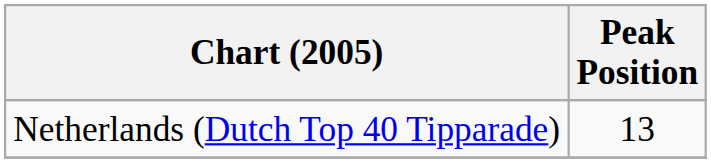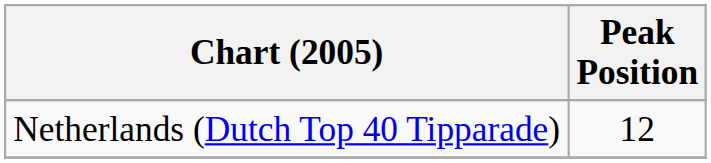 <table class="wikitable">
 <tr>
 <th align="left">Chart (2005)</th>
 <th align="left">Peak<br>Position</th>
 </tr>
 <tr>
 </tr>
 <tr>
 </tr>
 <tr>
 </tr>
 <tr>
 <td>Netherlands (<a href='#'>Dutch Top 40 Tipparade</a>)</td>
-<td align="center">13</td>
+<td align="center">12</td>
 </tr>
 <tr>
 </tr>
 <tr>
 </tr>
 <tr>
 </tr>
 <tr>
 </tr>
 <tr>
 </tr>
 </table>
